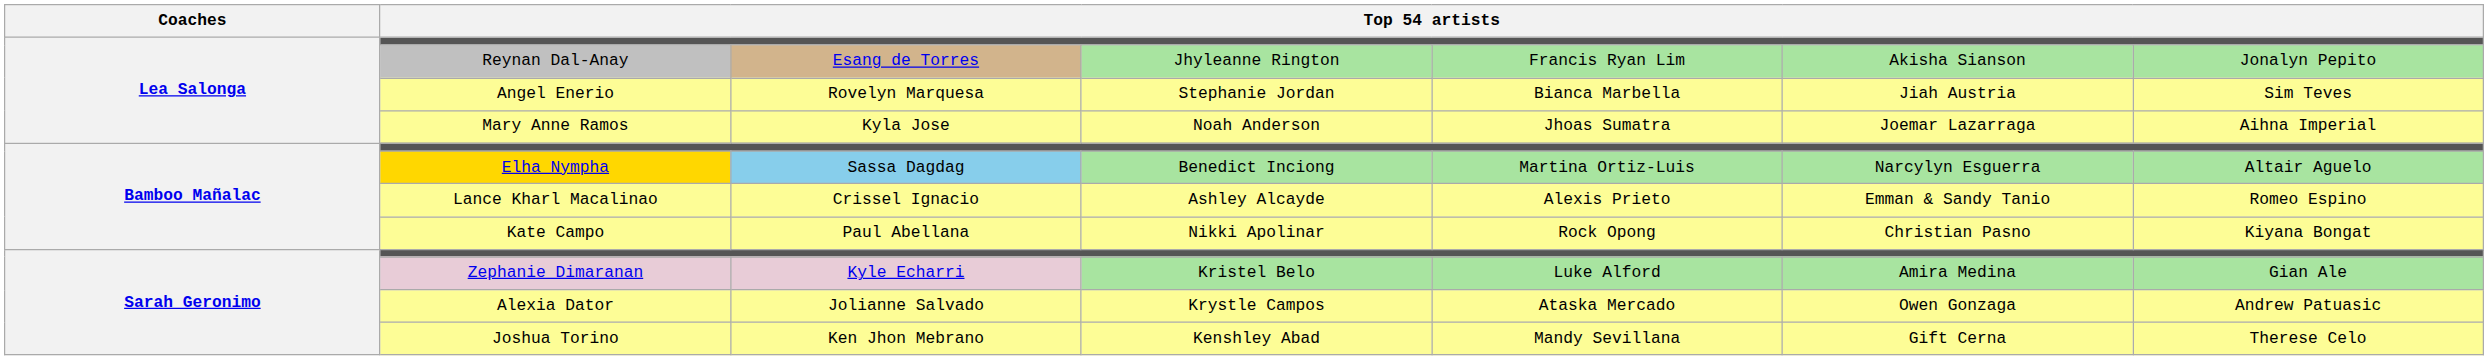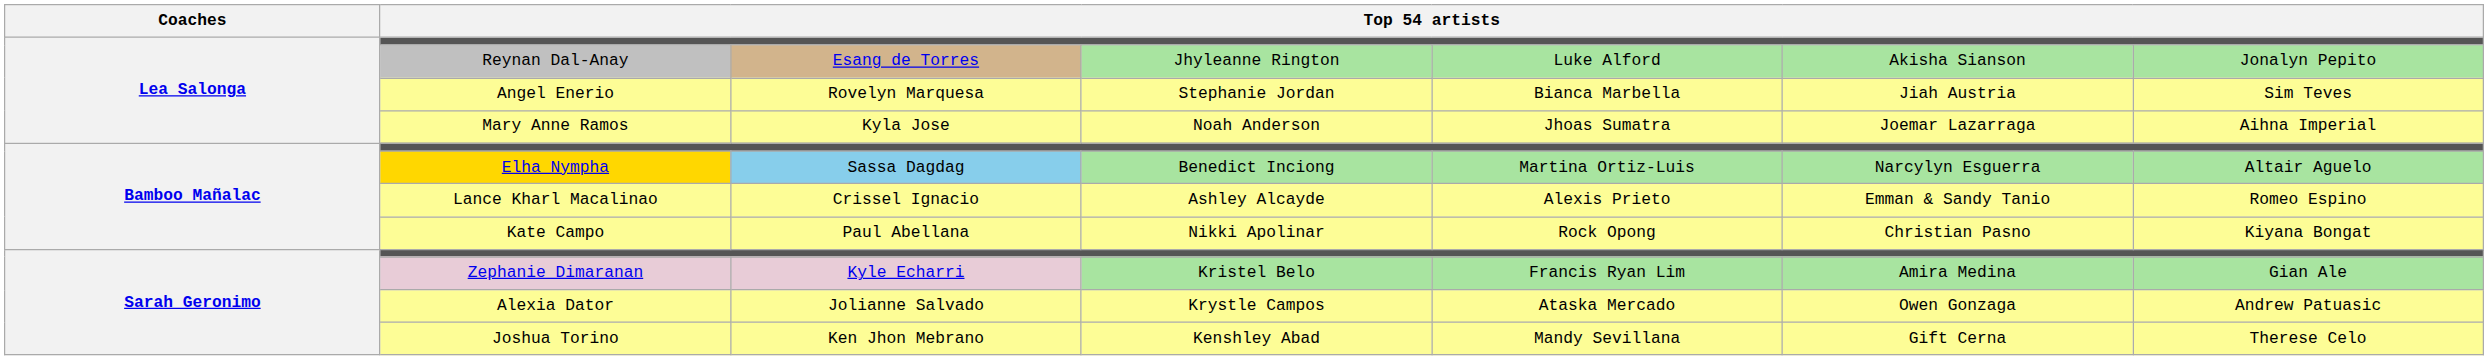 <table class="wikitable" style="text-align:center; line-height:20px; width:100%;">
 <tr>
 <th scope="col" width="15%">Coaches</th>
 <th colspan="6" scope="col" width="84%">Top 54 artists</th>
 </tr>
 <tr>
 <th rowspan="4"><a href='#'>Lea Salonga</a></th>
 <td colspan="6" style="background:#555555;"></td>
 </tr>
 <tr>
 <td scope="col" width="14%" style="background:silver;">Reynan Dal-Anay</td>
 <td scope="col" width="14%"  style="background:tan;"><a href='#'>Esang de Torres</a></td>
 <td scope="col" width="14%" style="background:#A8E4A0;">Jhyleanne Rington</td>
-<td style="background:#A8E4A0;">Francis Ryan Lim</td>
+<td scope="col" width="14%" style="background:#A8E4A0;">Luke Alford</td>
 <td scope="col" width="14%" style="background:#A8E4A0;">Akisha Sianson</td>
 <td scope="col" width="14%" style="background:#A8E4A0;">Jonalyn Pepito</td>
 </tr>
 <tr>
 <td style="background:#FDFD96;">Angel Enerio</td>
 <td style="background:#FDFD96;">Rovelyn Marquesa</td>
 <td style="background:#FDFD96;">Stephanie Jordan</td>
 <td style="background:#FDFD96;">Bianca Marbella</td>
 <td style="background:#FDFD96;">Jiah Austria</td>
 <td style="background:#FDFD96;">Sim Teves</td>
 </tr>
 <tr>
 <td style="background:#FDFD96;">Mary Anne Ramos</td>
 <td style="background:#FDFD96;">Kyla Jose</td>
 <td style="background:#FDFD96;">Noah Anderson</td>
 <td style="background:#FDFD96;">Jhoas Sumatra</td>
 <td style="background:#FDFD96;">Joemar Lazarraga</td>
 <td style="background:#FDFD96;">Aihna Imperial</td>
 </tr>
 <tr>
 <th rowspan="4"><a href='#'>Bamboo Mañalac</a></th>
 <td colspan="6" style="background:#555555;"></td>
 </tr>
 <tr>
 <td style="background:gold;"><a href='#'>Elha Nympha</a></td>
 <td style="background:skyblue;">Sassa Dagdag</td>
 <td style="background:#A8E4A0;">Benedict Inciong</td>
 <td style="background:#A8E4A0;">Martina Ortiz-Luis</td>
 <td style="background:#A8E4A0;">Narcylyn Esguerra</td>
 <td style="background:#A8E4A0;">Altair Aguelo</td>
 </tr>
 <tr>
 <td style="background:#FDFD96;">Lance Kharl Macalinao</td>
 <td style="background:#FDFD96;">Crissel Ignacio</td>
 <td style="background:#FDFD96;">Ashley Alcayde</td>
 <td style="background:#FDFD96;">Alexis Prieto</td>
 <td style="background:#FDFD96;">Emman & Sandy Tanio</td>
 <td style="background:#FDFD96;">Romeo Espino</td>
 </tr>
 <tr>
 <td style="background:#FDFD96;">Kate Campo</td>
 <td style="background:#FDFD96;">Paul Abellana</td>
 <td style="background:#FDFD96;">Nikki Apolinar</td>
 <td style="background:#FDFD96;">Rock Opong</td>
 <td style="background:#FDFD96;">Christian Pasno</td>
 <td style="background:#FDFD96;">Kiyana Bongat</td>
 </tr>
 <tr>
 <th rowspan="4"><a href='#'>Sarah Geronimo</a></th>
 <td colspan="6" style="background:#555555;"></td>
 </tr>
 <tr>
 <td style="background:#E8CCD7;"><a href='#'>Zephanie Dimaranan</a></td>
 <td style="background:#E8CCD7;"><a href='#'>Kyle Echarri</a></td>
 <td style="background:#A8E4A0;">Kristel Belo</td>
-<td scope="col" width="14%" style="background:#A8E4A0;">Luke Alford</td>
+<td style="background:#A8E4A0;">Francis Ryan Lim</td>
 <td style="background:#A8E4A0;">Amira Medina</td>
 <td style="background:#A8E4A0;">Gian Ale</td>
 </tr>
 <tr>
 <td style="background:#FDFD96;">Alexia Dator</td>
 <td style="background:#FDFD96;">Jolianne Salvado</td>
 <td style="background:#FDFD96;">Krystle Campos</td>
 <td style="background:#FDFD96;">Ataska Mercado</td>
 <td style="background:#FDFD96;">Owen Gonzaga</td>
 <td style="background:#FDFD96;">Andrew Patuasic</td>
 </tr>
 <tr>
 <td style="background:#FDFD96;">Joshua Torino</td>
 <td style="background:#FDFD96;">Ken Jhon Mebrano</td>
 <td style="background:#FDFD96;">Kenshley Abad</td>
 <td style="background:#FDFD96;">Mandy Sevillana</td>
 <td style="background:#FDFD96;">Gift Cerna</td>
 <td style="background:#FDFD96;">Therese Celo</td>
 </tr>
 </table>
